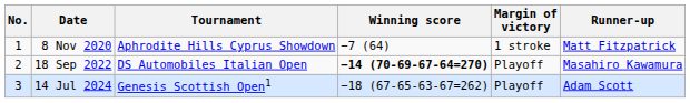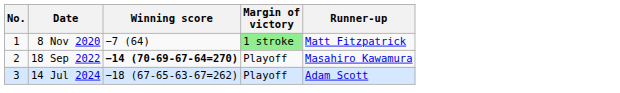 <table class="wikitable" style="font-size:95%;">
 <tr>
 <th>No.</th>
 <th>Date</th>
-<th>Tournament</th>
 <th>Winning score</th>
 <th>Margin of<br>victory</th>
 <th>Runner-up</th>
 </tr>
 <tr>
 <td align=center>1</td>
 <td align=right>8 Nov <a href='#'>2020</a></td>
-<td><a href='#'>Aphrodite Hills Cyprus Showdown</a></td>
 <td>−7 (64)</td>
-<td>1 stroke</td>
+<td style="background: lightgreen;">1 stroke</td>
 <td> <a href='#'>Matt Fitzpatrick</a></td>
 </tr>
 <tr>
 <td align=center>2</td>
 <td align=right>18 Sep <a href='#'>2022</a></td>
-<td><a href='#'>DS Automobiles Italian Open</a></td>
 <td><strong>−14 (70-69-67-64=270)</strong></td>
 <td>Playoff</td>
 <td> <a href='#'>Masahiro Kawamura</a></td>
 </tr>
 <tr style="background:#D6E8FF;">
 <td align=center>3</td>
 <td align=right>14 Jul <a href='#'>2024</a></td>
-<td><a href='#'>Genesis Scottish Open</a><sup>1</sup></td>
 <td>−18 (67-65-63-67=262)</td>
 <td>Playoff</td>
 <td> <a href='#'>Adam Scott</a></td>
 </tr>
 </table>
